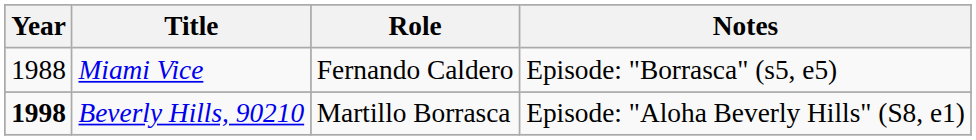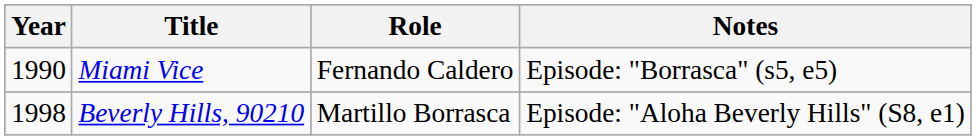 <table class="wikitable sortable">
 <tr>
 <th><strong>Year</strong></th>
 <th><strong>Title</strong></th>
 <th><strong>Role</strong></th>
 <th><strong>Notes</strong></th>
 </tr>
 <tr>
-<td>1988</td>
+<td>1990</td>
 <td><em><a href='#'>Miami Vice</a></em></td>
 <td>Fernando Caldero</td>
 <td>Episode: "Borrasca" (s5, e5)</td>
 </tr>
 <tr>
-<td><strong>1998</strong></td>
+<td>1998</td>
 <td><em><a href='#'>Beverly Hills, 90210</a></em></td>
 <td>Martillo Borrasca</td>
 <td>Episode: "Aloha Beverly Hills" (S8, e1)</td>
 </tr>
 </table>
